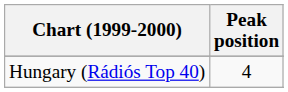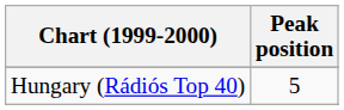 <table class="wikitable sortable">
 <tr>
 <th>Chart (1999-2000)</th>
 <th>Peak<br>position</th>
 </tr>
 <tr>
 </tr>
 <tr>
 <td>Hungary (<a href='#'>Rádiós Top 40</a>)</td>
-<td style="text-align:center;">4</td>
+<td style="text-align:center;">5</td>
 </tr>
 <tr>
 </tr>
 <tr>
 </tr>
 </table>
